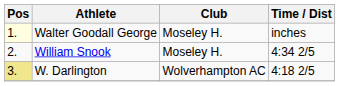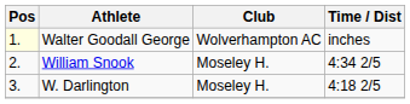 <table class="wikitable">
 <tr>
 <th>Pos</th>
 <th>Athlete</th>
 <th>Club</th>
 <th>Time / Dist</th>
 </tr>
 <tr>
 <td style="background: lightyellow;">1.</td>
 <td>Walter Goodall George</td>
-<td>Moseley H.</td>
+<td>Wolverhampton AC</td>
 <td>inches</td>
 </tr>
 <tr>
 <td>2.</td>
 <td><a href='#'>William Snook</a></td>
 <td>Moseley H.</td>
 <td>4:34 2/5</td>
 </tr>
 <tr>
-<td style="background: khaki;">3.</td>
+<td>3.</td>
 <td>W. Darlington</td>
-<td>Wolverhampton AC</td>
+<td>Moseley H.</td>
 <td>4:18 2/5</td>
 </tr>
 <tr>
 </tr>
 </table>
